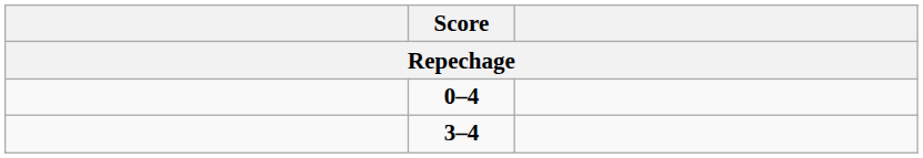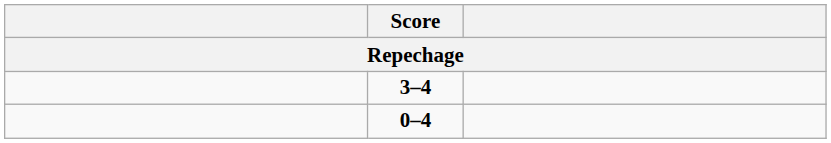 <table class="wikitable" style="text-align: left;">
 <tr>
 <th align="right" width="270"></th>
 <th width="65">Score</th>
 <th align="left" width="270"></th>
 </tr>
 <tr>
 <th colspan="3">Repechage</th>
 </tr>
 <tr>
 <td></td>
-<td align=center><strong>0–4</strong></td>
+<td align=center><strong>3–4</strong></td>
 <td><strong></strong></td>
 </tr>
 <tr>
 <td></td>
-<td align=center><strong>3–4</strong></td>
+<td align=center><strong>0–4</strong></td>
 <td><strong></strong></td>
 </tr>
 </table>
